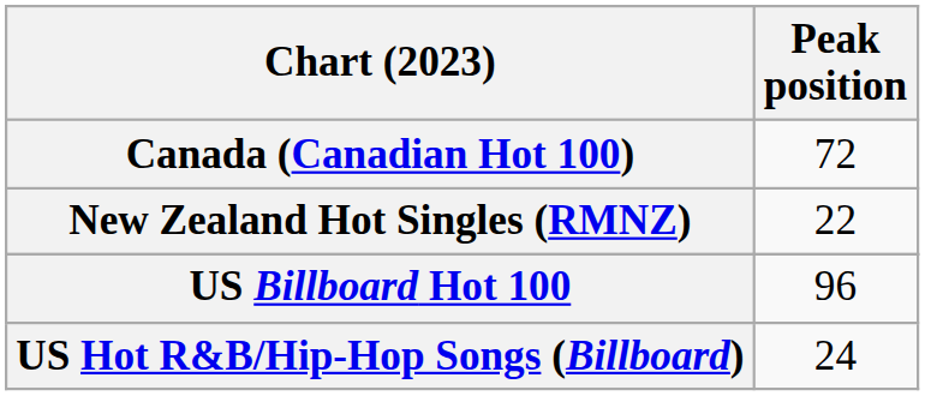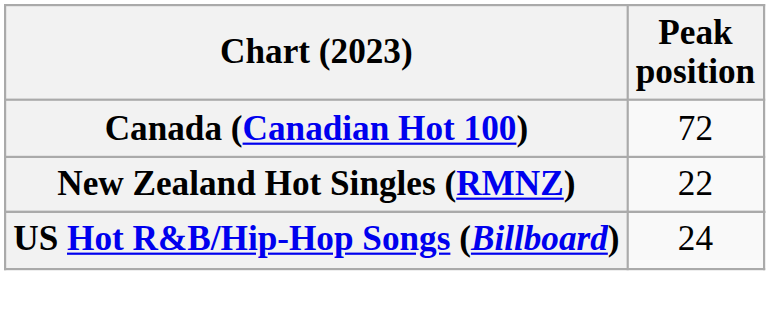 <table class="wikitable sortable plainrowheaders" style="text-align:center">
 <tr>
 <th scope="col">Chart (2023)</th>
 <th scope="col">Peak<br>position</th>
 </tr>
 <tr>
 <th scope="row">Canada (<a href='#'>Canadian Hot 100</a>)</th>
 <td>72</td>
 </tr>
 <tr>
 <th scope="row">New Zealand Hot Singles (<a href='#'>RMNZ</a>)</th>
 <td>22</td>
 </tr>
 <tr>
 </tr>
 <tr>
-<th scope="row">US <a href='#'><em>Billboard</em> Hot 100</a></th>
-<td>96</td>
-</tr>
-<tr>
 <th scope="row">US <a href='#'>Hot R&B/Hip-Hop Songs</a> (<em><a href='#'>Billboard</a></em>)</th>
 <td>24</td>
 </tr>
 </table>
